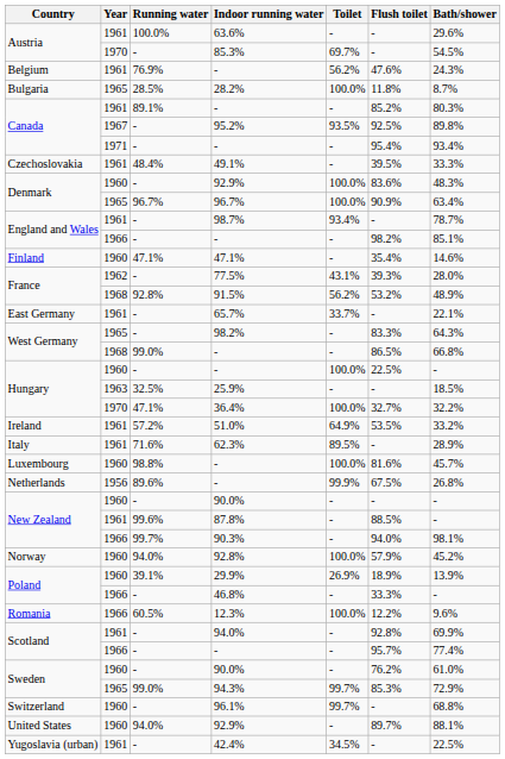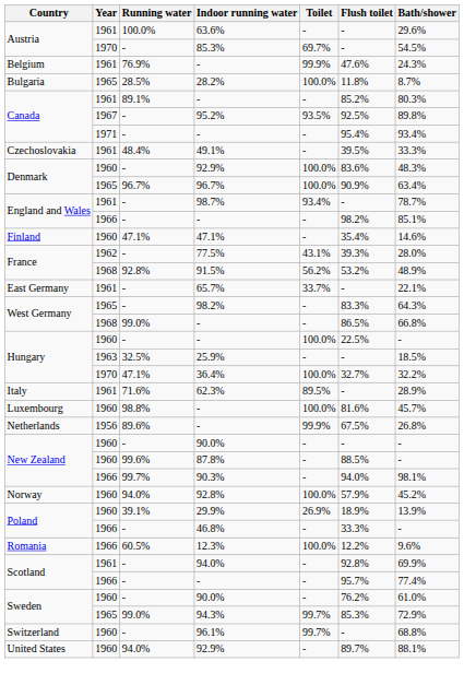 <table class="wikitable sortable">
 <tr>
 <th>Country</th>
 <th>Year</th>
 <th>Running water</th>
 <th>Indoor running water</th>
 <th>Toilet</th>
 <th>Flush toilet</th>
 <th>Bath/shower</th>
 </tr>
 <tr>
 <td rowspan="2">Austria</td>
 <td>1961</td>
 <td>100.0%</td>
 <td>63.6%</td>
 <td>-</td>
 <td>-</td>
 <td>29.6%</td>
 </tr>
 <tr>
 <td>1970</td>
 <td>-</td>
 <td>85.3%</td>
 <td>69.7%</td>
 <td>-</td>
 <td>54.5%</td>
 </tr>
 <tr>
 <td>Belgium</td>
 <td>1961</td>
 <td>76.9%</td>
 <td>-</td>
-<td>56.2%</td>
+<td>99.9%</td>
 <td>47.6%</td>
 <td>24.3%</td>
 </tr>
 <tr>
 <td>Bulgaria</td>
 <td>1965</td>
 <td>28.5%</td>
 <td>28.2%</td>
 <td>100.0%</td>
 <td>11.8%</td>
 <td>8.7%</td>
 </tr>
 <tr>
 <td rowspan="3"><a href='#'>Canada</a></td>
 <td>1961</td>
 <td>89.1%</td>
 <td>-</td>
 <td>-</td>
 <td>85.2%</td>
 <td>80.3%</td>
 </tr>
 <tr>
 <td>1967</td>
 <td>-</td>
 <td>95.2%</td>
 <td>93.5%</td>
 <td>92.5%</td>
 <td>89.8%</td>
 </tr>
 <tr>
 <td>1971</td>
 <td>-</td>
 <td>-</td>
 <td>-</td>
 <td>95.4%</td>
 <td>93.4%</td>
 </tr>
 <tr>
 <td>Czechoslovakia</td>
 <td>1961</td>
 <td>48.4%</td>
 <td>49.1%</td>
 <td>-</td>
 <td>39.5%</td>
 <td>33.3%</td>
 </tr>
 <tr>
 <td rowspan="2">Denmark</td>
 <td>1960</td>
 <td>-</td>
 <td>92.9%</td>
 <td>100.0%</td>
 <td>83.6%</td>
 <td>48.3%</td>
 </tr>
 <tr>
 <td>1965</td>
 <td>96.7%</td>
 <td>96.7%</td>
 <td>100.0%</td>
 <td>90.9%</td>
 <td>63.4%</td>
 </tr>
 <tr>
 <td rowspan="2">England and <a href='#'>Wales</a></td>
 <td>1961</td>
 <td>-</td>
 <td>98.7%</td>
 <td>93.4%</td>
 <td>-</td>
 <td>78.7%</td>
 </tr>
 <tr>
 <td>1966</td>
 <td>-</td>
 <td>-</td>
 <td>-</td>
 <td>98.2%</td>
 <td>85.1%</td>
 </tr>
 <tr>
 <td><a href='#'>Finland</a></td>
 <td>1960</td>
 <td>47.1%</td>
 <td>47.1%</td>
 <td>-</td>
 <td>35.4%</td>
 <td>14.6%</td>
 </tr>
 <tr>
 <td rowspan="2">France</td>
 <td>1962</td>
 <td>-</td>
 <td>77.5%</td>
 <td>43.1%</td>
 <td>39.3%</td>
 <td>28.0%</td>
 </tr>
 <tr>
 <td>1968</td>
 <td>92.8%</td>
 <td>91.5%</td>
 <td>56.2%</td>
 <td>53.2%</td>
 <td>48.9%</td>
 </tr>
 <tr>
 <td>East Germany</td>
 <td>1961</td>
 <td>-</td>
 <td>65.7%</td>
 <td>33.7%</td>
 <td>-</td>
 <td>22.1%</td>
 </tr>
 <tr>
 <td rowspan="2">West Germany</td>
 <td>1965</td>
 <td>-</td>
 <td>98.2%</td>
 <td>-</td>
 <td>83.3%</td>
 <td>64.3%</td>
 </tr>
 <tr>
 <td>1968</td>
 <td>99.0%</td>
 <td>-</td>
 <td>-</td>
 <td>86.5%</td>
 <td>66.8%</td>
 </tr>
 <tr>
 <td rowspan="3">Hungary</td>
 <td>1960</td>
 <td>-</td>
 <td>-</td>
 <td>100.0%</td>
 <td>22.5%</td>
 <td>-</td>
 </tr>
 <tr>
 <td>1963</td>
 <td>32.5%</td>
 <td>25.9%</td>
 <td>-</td>
 <td>-</td>
 <td>18.5%</td>
 </tr>
 <tr>
 <td>1970</td>
 <td>47.1%</td>
 <td>36.4%</td>
 <td>100.0%</td>
 <td>32.7%</td>
 <td>32.2%</td>
 </tr>
 <tr>
-<td>Ireland</td>
-<td>1961</td>
-<td>57.2%</td>
-<td>51.0%</td>
-<td>64.9%</td>
-<td>53.5%</td>
-<td>33.2%</td>
-</tr>
-<tr>
 <td>Italy</td>
 <td>1961</td>
 <td>71.6%</td>
 <td>62.3%</td>
 <td>89.5%</td>
 <td>-</td>
 <td>28.9%</td>
 </tr>
 <tr>
 <td>Luxembourg</td>
 <td>1960</td>
 <td>98.8%</td>
 <td>-</td>
 <td>100.0%</td>
 <td>81.6%</td>
 <td>45.7%</td>
 </tr>
 <tr>
 <td>Netherlands</td>
 <td>1956</td>
 <td>89.6%</td>
 <td>-</td>
 <td>99.9%</td>
 <td>67.5%</td>
 <td>26.8%</td>
 </tr>
 <tr>
 <td rowspan="3"><a href='#'>New Zealand</a></td>
 <td>1960</td>
 <td>-</td>
 <td>90.0%</td>
 <td>-</td>
 <td>-</td>
 <td>-</td>
 </tr>
 <tr>
-<td>1961</td>
+<td>1960</td>
 <td>99.6%</td>
 <td>87.8%</td>
 <td>-</td>
 <td>88.5%</td>
 <td>-</td>
 </tr>
 <tr>
 <td>1966</td>
 <td>99.7%</td>
 <td>90.3%</td>
 <td>-</td>
 <td>94.0%</td>
 <td>98.1%</td>
 </tr>
 <tr>
 <td>Norway</td>
 <td>1960</td>
 <td>94.0%</td>
 <td>92.8%</td>
 <td>100.0%</td>
 <td>57.9%</td>
 <td>45.2%</td>
 </tr>
 <tr>
 <td rowspan="2"><a href='#'>Poland</a></td>
 <td>1960</td>
 <td>39.1%</td>
 <td>29.9%</td>
 <td>26.9%</td>
 <td>18.9%</td>
 <td>13.9%</td>
 </tr>
 <tr>
 <td>1966</td>
 <td>-</td>
 <td>46.8%</td>
 <td>-</td>
 <td>33.3%</td>
 <td>-</td>
 </tr>
 <tr>
 <td><a href='#'>Romania</a></td>
 <td>1966</td>
 <td>60.5%</td>
 <td>12.3%</td>
 <td>100.0%</td>
 <td>12.2%</td>
 <td>9.6%</td>
 </tr>
 <tr>
 <td rowspan="2">Scotland</td>
 <td>1961</td>
 <td>-</td>
 <td>94.0%</td>
 <td>-</td>
 <td>92.8%</td>
 <td>69.9%</td>
 </tr>
 <tr>
 <td>1966</td>
 <td>-</td>
 <td>-</td>
 <td>-</td>
 <td>95.7%</td>
 <td>77.4%</td>
 </tr>
 <tr>
 <td rowspan="2">Sweden</td>
 <td>1960</td>
 <td>-</td>
 <td>90.0%</td>
 <td>-</td>
 <td>76.2%</td>
 <td>61.0%</td>
 </tr>
 <tr>
 <td>1965</td>
 <td>99.0%</td>
 <td>94.3%</td>
 <td>99.7%</td>
 <td>85.3%</td>
 <td>72.9%</td>
 </tr>
 <tr>
 <td>Switzerland</td>
 <td>1960</td>
 <td>-</td>
 <td>96.1%</td>
 <td>99.7%</td>
 <td>-</td>
 <td>68.8%</td>
 </tr>
 <tr>
 <td>United States</td>
 <td>1960</td>
 <td>94.0%</td>
 <td>92.9%</td>
 <td>-</td>
 <td>89.7%</td>
 <td>88.1%</td>
 </tr>
-<tr>
-<td>Yugoslavia (urban)</td>
-<td>1961</td>
-<td>-</td>
-<td>42.4%</td>
-<td>34.5%</td>
-<td>-</td>
-<td>22.5%</td>
-</tr>
 </table>
